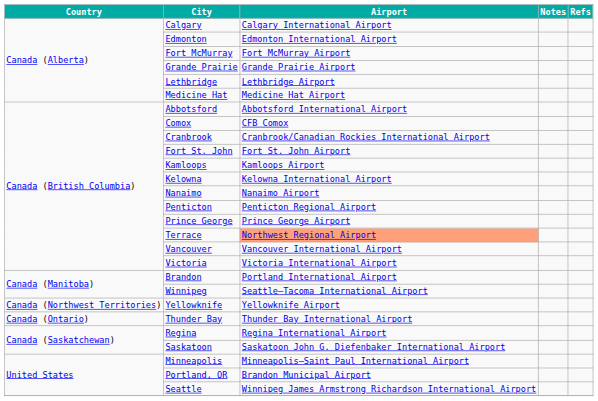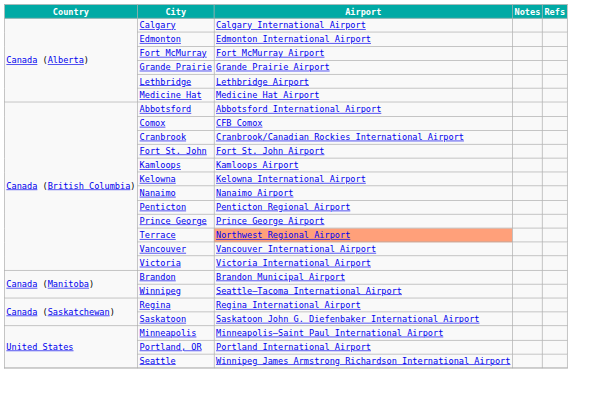 <table class="wikitable sortable">
 <tr>
 <th style="background-color:#00AAA5; color:white;">Country</th>
 <th style="background-color:#00AAA5; color:white;">City</th>
 <th style="background-color:#00AAA5; color:white;">Airport</th>
 <th style="background-color:#00AAA5; color:white;">Notes</th>
 <th style="background-color:#00AAA5; color:white;" class="unsortable">Refs</th>
 </tr>
 <tr>
 <td rowspan="6"><a href='#'>Canada</a> (<a href='#'>Alberta</a>)</td>
 <td><a href='#'>Calgary</a></td>
 <td><a href='#'>Calgary International Airport</a></td>
 <td></td>
 <td align=center></td>
 </tr>
 <tr>
 <td><a href='#'>Edmonton</a></td>
 <td><a href='#'>Edmonton International Airport</a></td>
 <td></td>
 <td align=center></td>
 </tr>
 <tr>
 <td><a href='#'>Fort McMurray</a></td>
 <td><a href='#'>Fort McMurray Airport</a></td>
 <td align=center></td>
 <td align=center></td>
 </tr>
 <tr>
 <td><a href='#'>Grande Prairie</a></td>
 <td><a href='#'>Grande Prairie Airport</a></td>
 <td align=center></td>
 <td align=center></td>
 </tr>
 <tr>
 <td><a href='#'>Lethbridge</a></td>
 <td><a href='#'>Lethbridge Airport</a></td>
 <td align=center></td>
 <td align=center></td>
 </tr>
 <tr>
 <td><a href='#'>Medicine Hat</a></td>
 <td><a href='#'>Medicine Hat Airport</a></td>
 <td align=center></td>
 <td align=center></td>
 </tr>
 <tr>
 <td rowspan="12"><a href='#'>Canada</a> (<a href='#'>British Columbia</a>)</td>
 <td><a href='#'>Abbotsford</a></td>
 <td><a href='#'>Abbotsford International Airport</a></td>
 <td align=center></td>
 <td align=center></td>
 </tr>
 <tr>
 <td><a href='#'>Comox</a></td>
 <td><a href='#'>CFB Comox</a></td>
 <td align=center></td>
 <td align=center></td>
 </tr>
 <tr>
 <td><a href='#'>Cranbrook</a></td>
 <td><a href='#'>Cranbrook/Canadian Rockies International Airport</a></td>
 <td align=center></td>
 <td align=center></td>
 </tr>
 <tr>
 <td><a href='#'>Fort St. John</a></td>
 <td><a href='#'>Fort St. John Airport</a></td>
 <td align=center></td>
 <td align=center></td>
 </tr>
 <tr>
 <td><a href='#'>Kamloops</a></td>
 <td><a href='#'>Kamloops Airport</a></td>
 <td align=center></td>
 <td align=center></td>
 </tr>
 <tr>
 <td><a href='#'>Kelowna</a></td>
 <td><a href='#'>Kelowna International Airport</a></td>
 <td align=center></td>
 <td align=center></td>
 </tr>
 <tr>
 <td><a href='#'>Nanaimo</a></td>
 <td><a href='#'>Nanaimo Airport</a></td>
 <td align=center></td>
 <td align=center></td>
 </tr>
 <tr>
 <td><a href='#'>Penticton</a></td>
 <td><a href='#'>Penticton Regional Airport</a></td>
 <td align=center></td>
 <td align=center></td>
 </tr>
 <tr>
 <td><a href='#'>Prince George</a></td>
 <td><a href='#'>Prince George Airport</a></td>
 <td align=center></td>
 <td align=center></td>
 </tr>
 <tr>
 <td><a href='#'>Terrace</a></td>
 <td style="background: lightsalmon;"><a href='#'>Northwest Regional Airport</a></td>
 <td align=center></td>
 <td align=center></td>
 </tr>
 <tr>
 <td><a href='#'>Vancouver</a></td>
 <td><a href='#'>Vancouver International Airport</a></td>
 <td></td>
 <td align=center></td>
 </tr>
 <tr>
 <td><a href='#'>Victoria</a></td>
 <td><a href='#'>Victoria International Airport</a></td>
 <td align=center></td>
 <td align=center></td>
 </tr>
 <tr>
 <td rowspan="2"><a href='#'>Canada</a> (<a href='#'>Manitoba</a>)</td>
 <td><a href='#'>Brandon</a></td>
-<td><a href='#'>Portland International Airport</a></td>
+<td><a href='#'>Brandon Municipal Airport</a></td>
 <td align=center></td>
 <td align=center></td>
 </tr>
 <tr>
 <td><a href='#'>Winnipeg</a></td>
 <td><a href='#'>Seattle–Tacoma International Airport</a></td>
 <td></td>
-<td align=center></td>
-</tr>
-<tr>
-<td><a href='#'>Canada</a> (<a href='#'>Northwest Territories</a>)</td>
-<td><a href='#'>Yellowknife</a></td>
-<td><a href='#'>Yellowknife Airport</a></td>
-<td align=center></td>
-<td align=center></td>
-</tr>
-<tr>
-<td><a href='#'>Canada</a> (<a href='#'>Ontario</a>)</td>
-<td><a href='#'>Thunder Bay</a></td>
-<td><a href='#'>Thunder Bay International Airport</a></td>
-<td align=center></td>
 <td align=center></td>
 </tr>
 <tr>
 <td rowspan="2"><a href='#'>Canada</a> (<a href='#'>Saskatchewan</a>)</td>
 <td><a href='#'>Regina</a></td>
 <td><a href='#'>Regina International Airport</a></td>
 <td align=center></td>
 <td align=center></td>
 </tr>
 <tr>
 <td><a href='#'>Saskatoon</a></td>
 <td><a href='#'>Saskatoon John G. Diefenbaker International Airport</a></td>
 <td align=center></td>
 <td align=center></td>
 </tr>
 <tr>
 <td rowspan="3"><a href='#'>United States</a></td>
 <td><a href='#'>Minneapolis</a></td>
 <td><a href='#'>Minneapolis–Saint Paul International Airport</a></td>
 <td align=center></td>
 <td></td>
 </tr>
 <tr>
 <td><a href='#'>Portland, OR</a></td>
-<td><a href='#'>Brandon Municipal Airport</a></td>
+<td><a href='#'>Portland International Airport</a></td>
 <td></td>
 <td align=center></td>
 </tr>
 <tr>
 <td><a href='#'>Seattle</a></td>
 <td><a href='#'>Winnipeg James Armstrong Richardson International Airport</a></td>
 <td></td>
 <td></td>
 </tr>
 <tr>
 </tr>
 </table>
